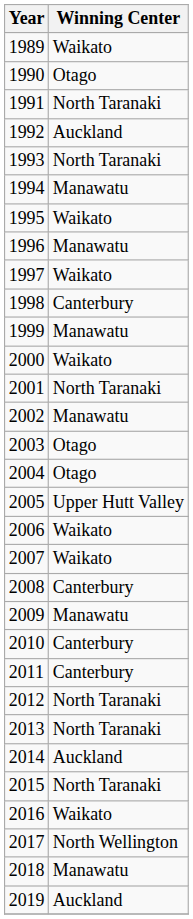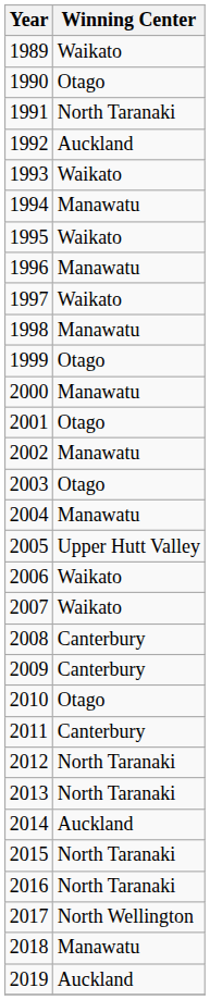 <table class="wikitable sortable">
 <tr>
 <th>Year</th>
 <th>Winning Center</th>
 </tr>
 <tr>
 <td>1989</td>
 <td>Waikato</td>
 </tr>
 <tr>
 <td>1990</td>
 <td>Otago</td>
 </tr>
 <tr>
 <td>1991</td>
 <td>North Taranaki</td>
 </tr>
 <tr>
 <td>1992</td>
 <td>Auckland</td>
 </tr>
 <tr>
 <td>1993</td>
-<td>North Taranaki</td>
+<td>Waikato</td>
 </tr>
 <tr>
 <td>1994</td>
 <td>Manawatu</td>
 </tr>
 <tr>
 <td>1995</td>
 <td>Waikato</td>
 </tr>
 <tr>
 <td>1996</td>
 <td>Manawatu</td>
 </tr>
 <tr>
 <td>1997</td>
 <td>Waikato</td>
 </tr>
 <tr>
 <td>1998</td>
-<td>Canterbury</td>
+<td>Manawatu</td>
 </tr>
 <tr>
 <td>1999</td>
+<td>Otago</td>
+</tr>
+<tr>
+<td>2000</td>
 <td>Manawatu</td>
 </tr>
 <tr>
-<td>2000</td>
-<td>Waikato</td>
-</tr>
-<tr>
 <td>2001</td>
-<td>North Taranaki</td>
+<td>Otago</td>
 </tr>
 <tr>
 <td>2002</td>
 <td>Manawatu</td>
 </tr>
 <tr>
 <td>2003</td>
 <td>Otago</td>
 </tr>
 <tr>
 <td>2004</td>
-<td>Otago</td>
+<td>Manawatu</td>
 </tr>
 <tr>
 <td>2005</td>
 <td>Upper Hutt Valley</td>
 </tr>
 <tr>
 <td>2006</td>
 <td>Waikato</td>
 </tr>
 <tr>
 <td>2007</td>
 <td>Waikato</td>
 </tr>
 <tr>
 <td>2008</td>
 <td>Canterbury</td>
 </tr>
 <tr>
 <td>2009</td>
-<td>Manawatu</td>
+<td>Canterbury</td>
 </tr>
 <tr>
 <td>2010</td>
-<td>Canterbury</td>
+<td>Otago</td>
 </tr>
 <tr>
 <td>2011</td>
 <td>Canterbury</td>
 </tr>
 <tr>
 <td>2012</td>
 <td>North Taranaki</td>
 </tr>
 <tr>
 <td>2013</td>
 <td>North Taranaki</td>
 </tr>
 <tr>
 <td>2014</td>
 <td>Auckland</td>
 </tr>
 <tr>
 <td>2015</td>
 <td>North Taranaki</td>
 </tr>
 <tr>
 <td>2016</td>
-<td>Waikato</td>
+<td>North Taranaki</td>
 </tr>
 <tr>
 <td>2017</td>
 <td>North Wellington</td>
 </tr>
 <tr>
 <td>2018</td>
 <td>Manawatu</td>
 </tr>
 <tr>
 <td>2019</td>
 <td>Auckland</td>
 </tr>
 <tr>
 </tr>
 </table>
